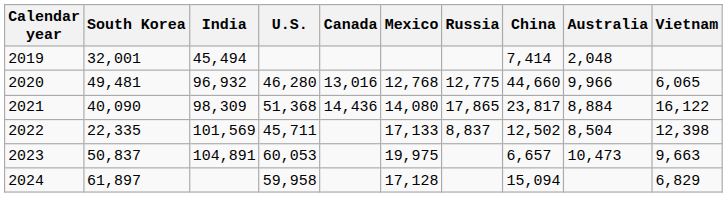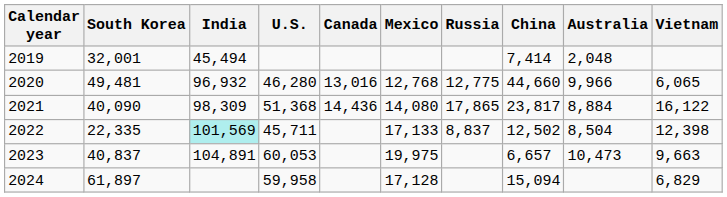 <table class="wikitable">
 <tr>
 <th>Calendar<br>year</th>
 <th>South Korea</th>
 <th>India</th>
 <th>U.S.</th>
 <th>Canada</th>
 <th>Mexico</th>
 <th>Russia</th>
 <th>China</th>
 <th>Australia</th>
 <th>Vietnam</th>
 </tr>
 <tr>
 <td>2019</td>
 <td>32,001</td>
 <td>45,494</td>
 <td></td>
 <td></td>
 <td></td>
 <td></td>
 <td>7,414</td>
 <td>2,048</td>
 <td></td>
 </tr>
 <tr>
 <td>2020</td>
 <td>49,481</td>
 <td>96,932</td>
 <td>46,280</td>
 <td>13,016</td>
 <td>12,768</td>
 <td>12,775</td>
 <td>44,660</td>
 <td>9,966</td>
 <td>6,065</td>
 </tr>
 <tr>
 <td>2021</td>
 <td>40,090</td>
 <td>98,309</td>
 <td>51,368</td>
 <td>14,436</td>
 <td>14,080</td>
 <td>17,865</td>
 <td>23,817</td>
 <td>8,884</td>
 <td>16,122</td>
 </tr>
 <tr>
 <td>2022</td>
 <td>22,335</td>
-<td>101,569</td>
+<td style="background: paleturquoise;">101,569</td>
 <td>45,711</td>
 <td></td>
 <td>17,133</td>
 <td>8,837</td>
 <td>12,502</td>
 <td>8,504</td>
 <td>12,398</td>
 </tr>
 <tr>
 <td>2023</td>
-<td>50,837</td>
+<td>40,837</td>
 <td>104,891</td>
 <td>60,053</td>
 <td></td>
 <td>19,975</td>
 <td></td>
 <td>6,657</td>
 <td>10,473</td>
 <td>9,663</td>
 </tr>
 <tr>
 <td>2024</td>
 <td>61,897</td>
 <td></td>
 <td>59,958</td>
 <td></td>
 <td>17,128</td>
 <td></td>
 <td>15,094</td>
 <td></td>
 <td>6,829</td>
 </tr>
 </table>
